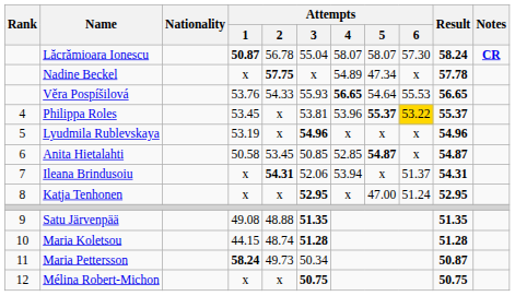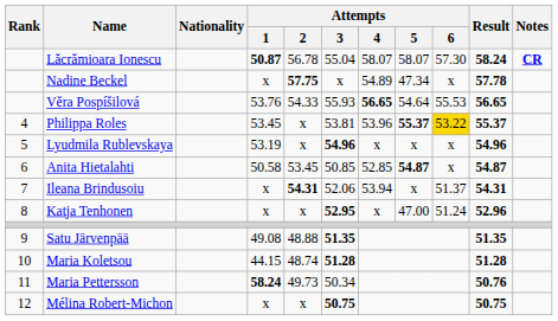 <table class="wikitable sortable" style="text-align:center">
 <tr>
 <th rowspan=2>Rank</th>
 <th rowspan=2>Name</th>
 <th rowspan=2>Nationality</th>
 <th colspan=6>Attempts</th>
 <th rowspan=2>Result</th>
 <th rowspan=2>Notes</th>
 </tr>
 <tr>
 <th>1</th>
 <th>2</th>
 <th>3</th>
 <th>4</th>
 <th>5</th>
 <th>6</th>
 </tr>
 <tr>
 <td></td>
 <td align=left><a href='#'>Lăcrămioara Ionescu</a></td>
 <td align=left></td>
 <td><strong>50.87</strong></td>
 <td>56.78</td>
 <td>55.04</td>
 <td>58.07</td>
 <td>58.07</td>
 <td>57.30</td>
 <td><strong>58.24</strong></td>
 <td><strong><a href='#'>CR</a></strong></td>
 </tr>
 <tr>
 <td></td>
 <td align=left><a href='#'>Nadine Beckel</a></td>
 <td align=left></td>
 <td>x</td>
 <td><strong>57.75</strong></td>
 <td>x</td>
 <td>54.89</td>
 <td>47.34</td>
 <td>x</td>
 <td><strong>57.78</strong></td>
 <td></td>
 </tr>
 <tr>
 <td></td>
 <td align=left><a href='#'>Věra Pospíšilová</a></td>
 <td align=left></td>
 <td>53.76</td>
 <td>54.33</td>
 <td>55.93</td>
 <td><strong>56.65</strong></td>
 <td>54.64</td>
 <td>55.53</td>
 <td><strong>56.65</strong></td>
 <td></td>
 </tr>
 <tr>
 <td>4</td>
 <td align=left><a href='#'>Philippa Roles</a></td>
 <td align=left></td>
 <td>53.45</td>
 <td>x</td>
 <td>53.81</td>
 <td>53.96</td>
 <td><strong>55.37</strong></td>
 <td style="background: gold;">53.22</td>
 <td><strong>55.37</strong></td>
 <td></td>
 </tr>
 <tr>
 <td>5</td>
 <td align=left><a href='#'>Lyudmila Rublevskaya</a></td>
 <td align=left></td>
 <td>53.19</td>
 <td>x</td>
 <td><strong>54.96</strong></td>
 <td>x</td>
 <td>x</td>
 <td>x</td>
 <td><strong>54.96</strong></td>
 <td></td>
 </tr>
 <tr>
 <td>6</td>
 <td align=left><a href='#'>Anita Hietalahti</a></td>
 <td align=left></td>
 <td>50.58</td>
 <td>53.45</td>
 <td>50.85</td>
 <td>52.85</td>
 <td><strong>54.87</strong></td>
 <td>x</td>
 <td><strong>54.87</strong></td>
 <td></td>
 </tr>
 <tr>
 <td>7</td>
 <td align=left><a href='#'>Ileana Brindusoiu</a></td>
 <td align=left></td>
 <td>x</td>
 <td><strong>54.31</strong></td>
 <td>52.06</td>
 <td>53.94</td>
 <td>x</td>
 <td>51.37</td>
 <td><strong>54.31</strong></td>
 <td></td>
 </tr>
 <tr>
 <td>8</td>
 <td align=left><a href='#'>Katja Tenhonen</a></td>
 <td align=left></td>
 <td>x</td>
 <td>x</td>
 <td><strong>52.95</strong></td>
 <td>x</td>
 <td>47.00</td>
 <td>51.24</td>
-<td><strong>52.95</strong></td>
+<td><strong>52.96</strong></td>
 <td></td>
 </tr>
 <tr>
 <td colspan=11 bgcolor=lightgray></td>
 </tr>
 <tr>
 <td>9</td>
 <td align=left><a href='#'>Satu Järvenpää</a></td>
 <td align=left></td>
 <td>49.08</td>
 <td>48.88</td>
 <td><strong>51.35</strong></td>
 <td colspan=3></td>
 <td><strong>51.35</strong></td>
 <td></td>
 </tr>
 <tr>
 <td>10</td>
 <td align=left><a href='#'>Maria Koletsou</a></td>
 <td align=left></td>
 <td>44.15</td>
 <td>48.74</td>
 <td><strong>51.28</strong></td>
 <td colspan=3></td>
 <td><strong>51.28</strong></td>
 <td></td>
 </tr>
 <tr>
 <td>11</td>
 <td align=left><a href='#'>Maria Pettersson</a></td>
 <td align=left></td>
 <td><strong>58.24</strong></td>
 <td>49.73</td>
 <td>50.34</td>
 <td colspan=3></td>
-<td><strong>50.87</strong></td>
+<td><strong>50.76</strong></td>
 <td></td>
 </tr>
 <tr>
 <td>12</td>
 <td align=left><a href='#'>Mélina Robert-Michon</a></td>
 <td align=left></td>
 <td>x</td>
 <td>x</td>
 <td><strong>50.75</strong></td>
 <td colspan=3></td>
 <td><strong>50.75</strong></td>
 <td></td>
 </tr>
 </table>
